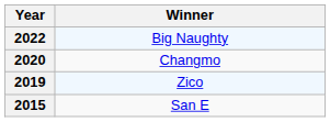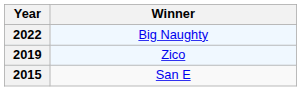 <table class="wikitable plainrowheaders" style="text-align: center">
 <tr>
 <th scope="col" width="50">Year</th>
 <th scope="col" width="300">Winner</th>
 </tr>
 <tr style="background:#F0F8FF">
 <th scope="row" style="text-align:center;">2022</th>
 <td><a href='#'>Big Naughty</a></td>
-</tr>
-<tr>
-<th scope="row" style="text-align:center;">2020</th>
-<td><a href='#'>Changmo</a></td>
 </tr>
 <tr style="background:#F0F8FF">
 <th scope="row" style="text-align:center;">2019</th>
 <td><a href='#'>Zico</a></td>
 </tr>
 <tr>
 <th scope="row" style="text-align:center;">2015</th>
 <td><a href='#'>San E</a></td>
 </tr>
 </table>
